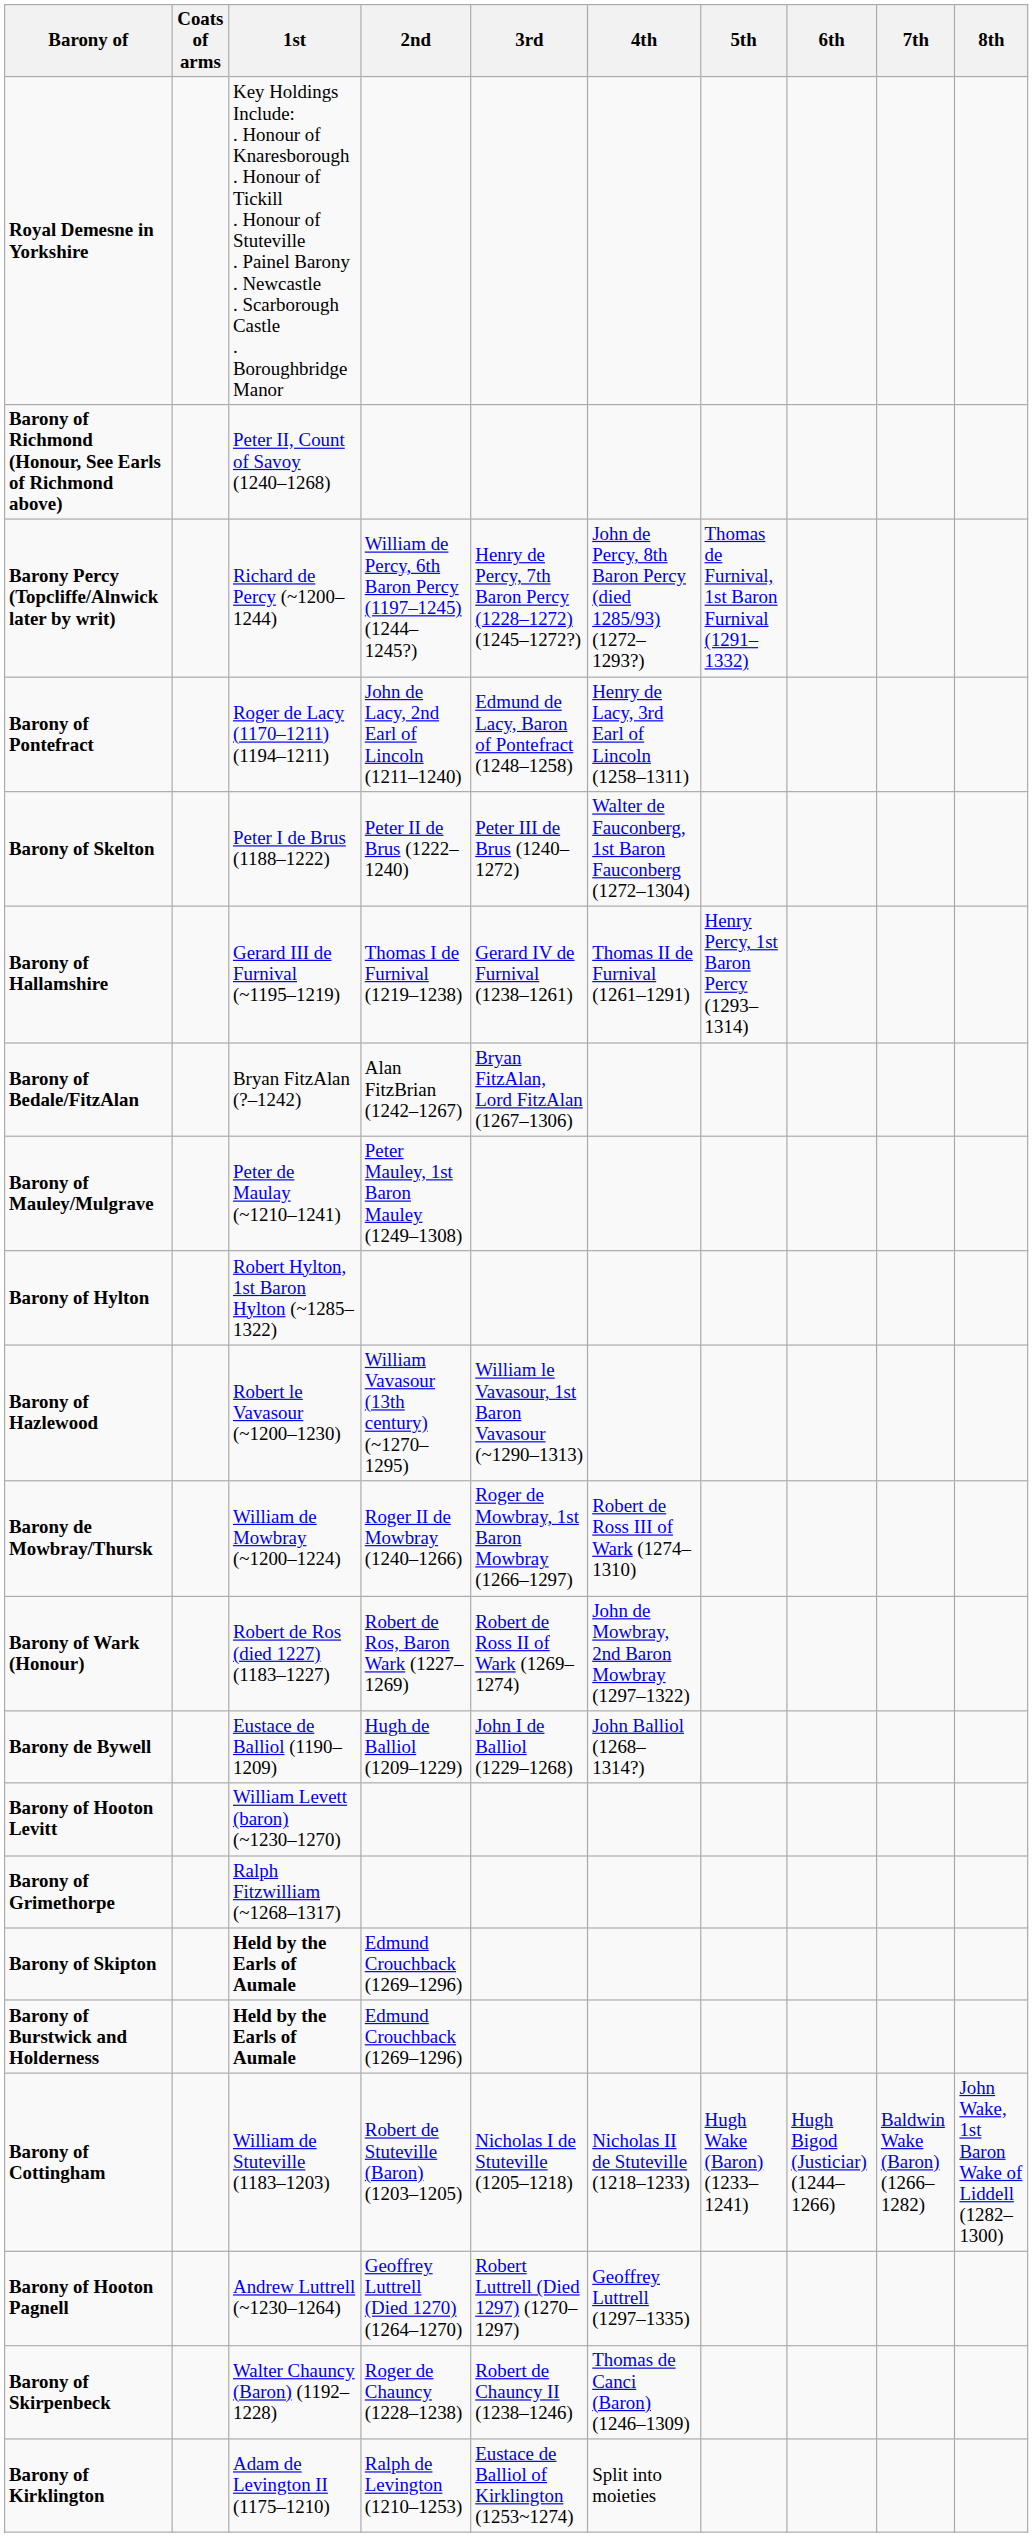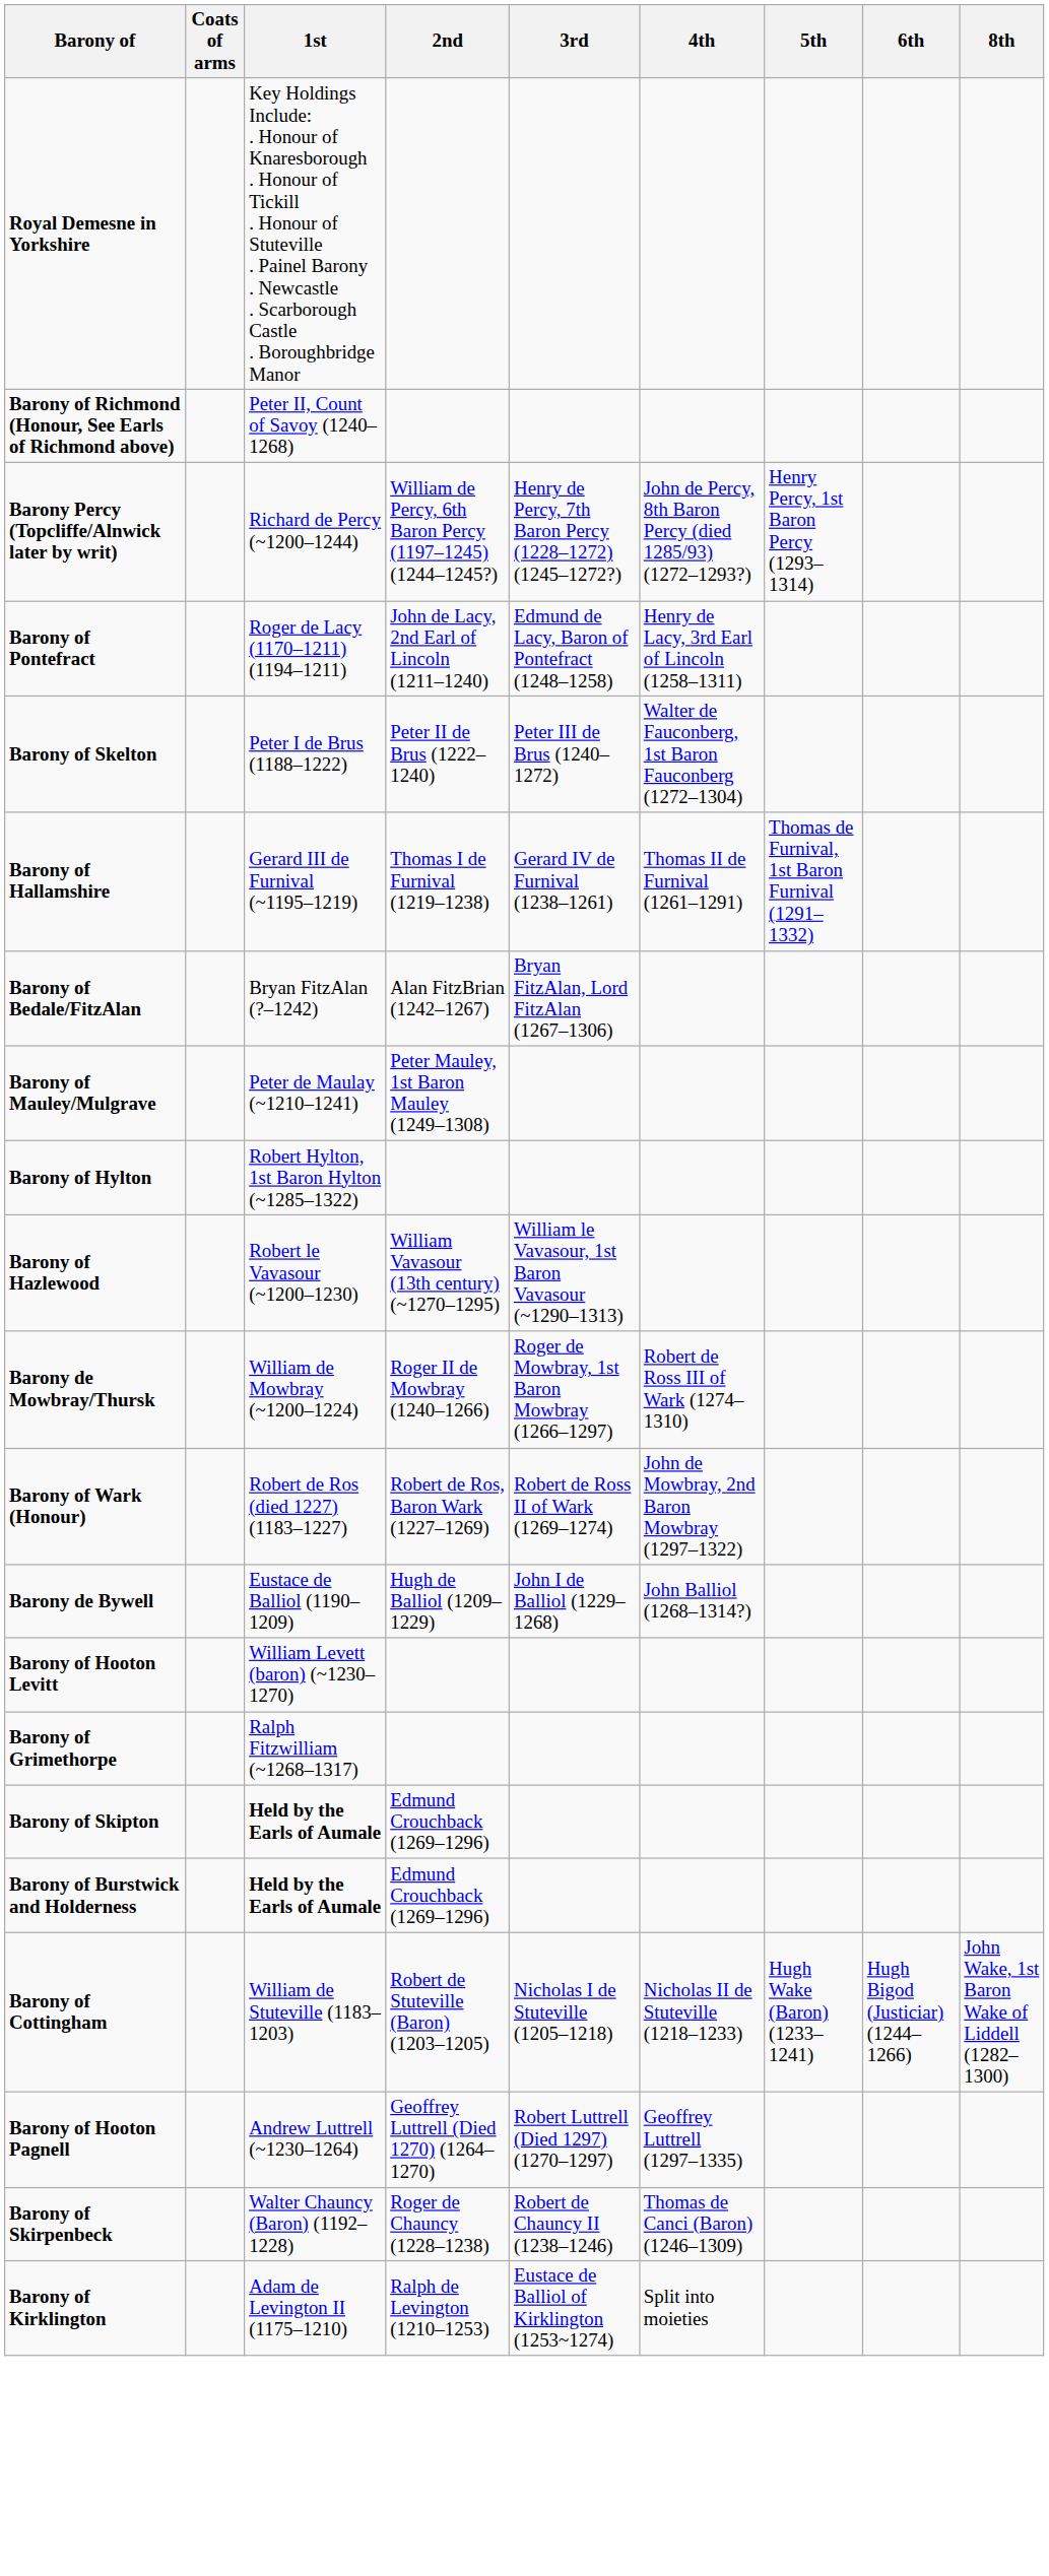 <table class="wikitable">
 <tr>
 <th>Barony of</th>
 <th>Coats of arms</th>
 <th>1st</th>
 <th>2nd</th>
 <th>3rd</th>
 <th>4th</th>
 <th>5th</th>
 <th>6th</th>
-<th>7th</th>
 <th>8th</th>
 </tr>
 <tr>
 <td><strong>Royal Demesne in Yorkshire</strong></td>
 <td></td>
 <td>Key Holdings Include:<br>. Honour of Knaresborough<br>. Honour of Tickill<br>. Honour of Stuteville<br>. Painel Barony<br>. Newcastle<br>. Scarborough Castle<br>. Boroughbridge Manor</td>
-<td></td>
 <td></td>
 <td></td>
 <td></td>
 <td></td>
 <td></td>
 <td></td>
 </tr>
 <tr>
 <td><strong>Barony of Richmond (Honour, See Earls of Richmond above)</strong></td>
 <td></td>
 <td><a href='#'>Peter II, Count of Savoy</a> (1240–1268)</td>
 <td></td>
 <td></td>
 <td></td>
 <td></td>
 <td></td>
 <td></td>
-<td></td>
 </tr>
 <tr>
 <td><strong>Barony Percy (Topcliffe/Alnwick later by writ)</strong></td>
 <td></td>
 <td><a href='#'>Richard de Percy</a> (~1200–1244)</td>
 <td><a href='#'>William de Percy, 6th Baron Percy (1197–1245)</a> (1244–1245?)</td>
 <td><a href='#'>Henry de Percy, 7th Baron Percy (1228–1272)</a> (1245–1272?)</td>
 <td><a href='#'>John de Percy, 8th Baron Percy (died 1285/93)</a> (1272–1293?)</td>
-<td><a href='#'>Thomas de Furnival, 1st Baron Furnival (1291–1332)</a></td>
-<td></td>
+<td><a href='#'>Henry Percy, 1st Baron Percy</a> (1293–1314)</td>
 <td></td>
 <td></td>
 </tr>
 <tr>
 <td><strong>Barony of Pontefract</strong></td>
 <td></td>
 <td><a href='#'>Roger de Lacy (1170–1211)</a> (1194–1211)</td>
 <td><a href='#'>John de Lacy, 2nd Earl of Lincoln</a> (1211–1240)</td>
 <td><a href='#'>Edmund de Lacy, Baron of Pontefract</a> (1248–1258)</td>
 <td><a href='#'>Henry de Lacy, 3rd Earl of Lincoln</a> (1258–1311)</td>
-<td></td>
 <td></td>
 <td></td>
 <td></td>
 </tr>
 <tr>
 <td><strong>Barony of Skelton</strong></td>
 <td></td>
 <td><a href='#'>Peter I de Brus</a> (1188–1222)</td>
 <td><a href='#'>Peter II de Brus</a> (1222–1240)</td>
 <td><a href='#'>Peter III de Brus</a> (1240–1272)</td>
 <td><a href='#'>Walter de Fauconberg, 1st Baron Fauconberg</a> (1272–1304)</td>
 <td></td>
 <td></td>
 <td></td>
-<td></td>
 </tr>
 <tr>
 <td><strong>Barony of Hallamshire</strong></td>
 <td></td>
 <td><a href='#'>Gerard III de Furnival</a> (~1195–1219)</td>
 <td><a href='#'>Thomas I de Furnival</a> (1219–1238)</td>
 <td><a href='#'>Gerard IV de Furnival</a> (1238–1261)</td>
 <td><a href='#'>Thomas II de Furnival</a> (1261–1291)</td>
-<td><a href='#'>Henry Percy, 1st Baron Percy</a> (1293–1314)</td>
-<td></td>
+<td><a href='#'>Thomas de Furnival, 1st Baron Furnival (1291–1332)</a></td>
 <td></td>
 <td></td>
 </tr>
 <tr>
 <td><strong>Barony of Bedale/FitzAlan</strong></td>
 <td></td>
 <td>Bryan FitzAlan (?–1242)</td>
 <td>Alan FitzBrian (1242–1267)</td>
 <td><a href='#'>Bryan FitzAlan, Lord FitzAlan</a> (1267–1306)</td>
-<td></td>
 <td></td>
 <td></td>
 <td></td>
 <td></td>
 </tr>
 <tr>
 <td><strong>Barony of Mauley/Mulgrave</strong></td>
 <td></td>
 <td><a href='#'>Peter de Maulay</a> (~1210–1241)</td>
 <td><a href='#'>Peter Mauley, 1st Baron Mauley</a> (1249–1308)</td>
 <td></td>
 <td></td>
 <td></td>
 <td></td>
 <td></td>
-<td></td>
 </tr>
 <tr>
 <td><strong>Barony of Hylton</strong></td>
 <td></td>
 <td><a href='#'>Robert Hylton, 1st Baron Hylton</a> (~1285–1322)</td>
-<td></td>
 <td></td>
 <td></td>
 <td></td>
 <td></td>
 <td></td>
 <td></td>
 </tr>
 <tr>
 <td><strong>Barony of Hazlewood</strong></td>
 <td></td>
 <td><a href='#'>Robert le Vavasour</a> (~1200–1230)</td>
 <td><a href='#'>William Vavasour (13th century)</a> (~1270–1295)</td>
 <td><a href='#'>William le Vavasour, 1st Baron Vavasour</a> (~1290–1313)</td>
 <td></td>
 <td></td>
 <td></td>
 <td></td>
-<td></td>
 </tr>
 <tr>
 <td><strong>Barony de Mowbray/Thursk</strong></td>
 <td></td>
 <td><a href='#'>William de Mowbray</a> (~1200–1224)</td>
 <td><a href='#'>Roger II de Mowbray</a> (1240–1266)</td>
 <td><a href='#'>Roger de Mowbray, 1st Baron Mowbray</a> (1266–1297)</td>
 <td><a href='#'>Robert de Ross III of Wark</a> (1274–1310)</td>
-<td></td>
 <td></td>
 <td></td>
 <td></td>
 </tr>
 <tr>
 <td><strong>Barony of Wark (Honour)</strong></td>
 <td></td>
 <td><a href='#'>Robert de Ros (died 1227)</a> (1183–1227)</td>
 <td><a href='#'>Robert de Ros, Baron Wark</a> (1227–1269)</td>
 <td><a href='#'>Robert de Ross II of Wark</a> (1269–1274)</td>
 <td><a href='#'>John de Mowbray, 2nd Baron Mowbray</a> (1297–1322)</td>
 <td></td>
 <td></td>
 <td></td>
-<td></td>
 </tr>
 <tr>
 <td><strong>Barony de Bywell</strong></td>
 <td></td>
 <td><a href='#'>Eustace de Balliol</a> (1190–1209)</td>
 <td><a href='#'>Hugh de Balliol</a> (1209–1229)</td>
 <td><a href='#'>John I de Balliol</a> (1229–1268)</td>
 <td><a href='#'>John Balliol</a> (1268–1314?)</td>
 <td></td>
 <td></td>
 <td></td>
-<td></td>
 </tr>
 <tr>
 <td><strong>Barony of Hooton Levitt</strong></td>
 <td></td>
 <td><a href='#'>William Levett (baron)</a> (~1230–1270)</td>
-<td></td>
 <td></td>
 <td></td>
 <td></td>
 <td></td>
 <td></td>
 <td></td>
 </tr>
 <tr>
 <td><strong>Barony of Grimethorpe</strong></td>
 <td></td>
 <td><a href='#'>Ralph Fitzwilliam</a> (~1268–1317)</td>
 <td></td>
 <td></td>
 <td></td>
 <td></td>
 <td></td>
 <td></td>
-<td></td>
 </tr>
 <tr>
 <td><strong>Barony of Skipton</strong></td>
 <td></td>
 <td><strong>Held by the Earls of Aumale</strong></td>
 <td><a href='#'>Edmund Crouchback</a> (1269–1296)</td>
-<td></td>
 <td></td>
 <td></td>
 <td></td>
 <td></td>
 <td></td>
 </tr>
 <tr>
 <td><strong>Barony of Burstwick and Holderness</strong></td>
 <td></td>
 <td><strong>Held by the Earls of Aumale</strong></td>
 <td><a href='#'>Edmund Crouchback</a> (1269–1296)</td>
 <td></td>
 <td></td>
 <td></td>
 <td></td>
 <td></td>
-<td></td>
 </tr>
 <tr>
 <td><strong>Barony of Cottingham</strong></td>
 <td></td>
 <td><a href='#'>William de Stuteville</a> (1183–1203)</td>
 <td><a href='#'>Robert de Stuteville (Baron)</a> (1203–1205)</td>
 <td><a href='#'>Nicholas I de Stuteville</a> (1205–1218)</td>
 <td><a href='#'>Nicholas II de Stuteville</a> (1218–1233)</td>
 <td><a href='#'>Hugh Wake (Baron)</a> (1233–1241)</td>
 <td><a href='#'>Hugh Bigod (Justiciar)</a> (1244–1266)</td>
-<td><a href='#'>Baldwin Wake (Baron)</a> (1266–1282)</td>
 <td><a href='#'>John Wake, 1st Baron Wake of Liddell</a> (1282–1300)</td>
 </tr>
 <tr>
 <td><strong>Barony of Hooton Pagnell</strong>  </td>
 <td></td>
 <td><a href='#'>Andrew Luttrell</a> (~1230–1264)</td>
 <td><a href='#'>Geoffrey Luttrell (Died 1270)</a> (1264–1270)</td>
 <td><a href='#'>Robert Luttrell (Died 1297)</a> (1270–1297)</td>
 <td><a href='#'>Geoffrey Luttrell</a> (1297–1335)</td>
-<td></td>
 <td></td>
 <td></td>
 <td></td>
 </tr>
 <tr>
 <td><strong>Barony of Skirpenbeck</strong></td>
 <td></td>
 <td><a href='#'>Walter Chauncy (Baron)</a> (1192–1228)</td>
 <td><a href='#'>Roger de Chauncy</a> (1228–1238)</td>
 <td><a href='#'>Robert de Chauncy II</a> (1238–1246)</td>
 <td><a href='#'>Thomas de Canci (Baron)</a> (1246–1309)</td>
 <td></td>
 <td></td>
 <td></td>
-<td></td>
 </tr>
 <tr>
 <td><strong>Barony of Kirklington</strong></td>
 <td></td>
 <td><a href='#'>Adam de Levington II</a> (1175–1210)</td>
 <td><a href='#'>Ralph de Levington</a> (1210–1253)</td>
 <td><a href='#'>Eustace de Balliol of Kirklington</a> (1253~1274)</td>
 <td>Split into moieties</td>
 <td></td>
 <td></td>
 <td></td>
-<td></td>
 </tr>
 </table>
